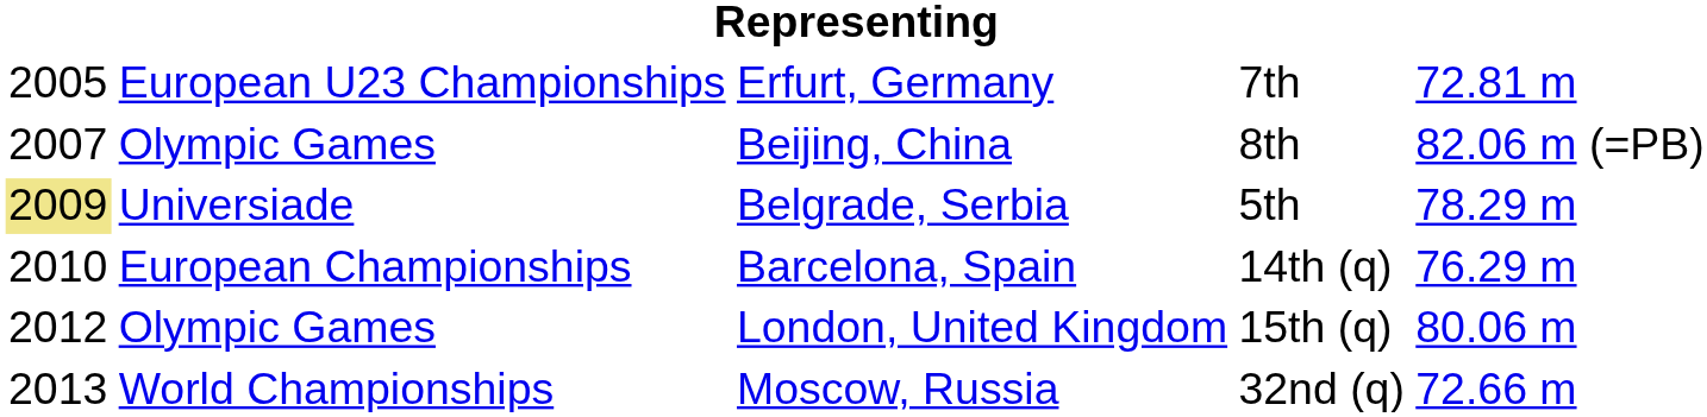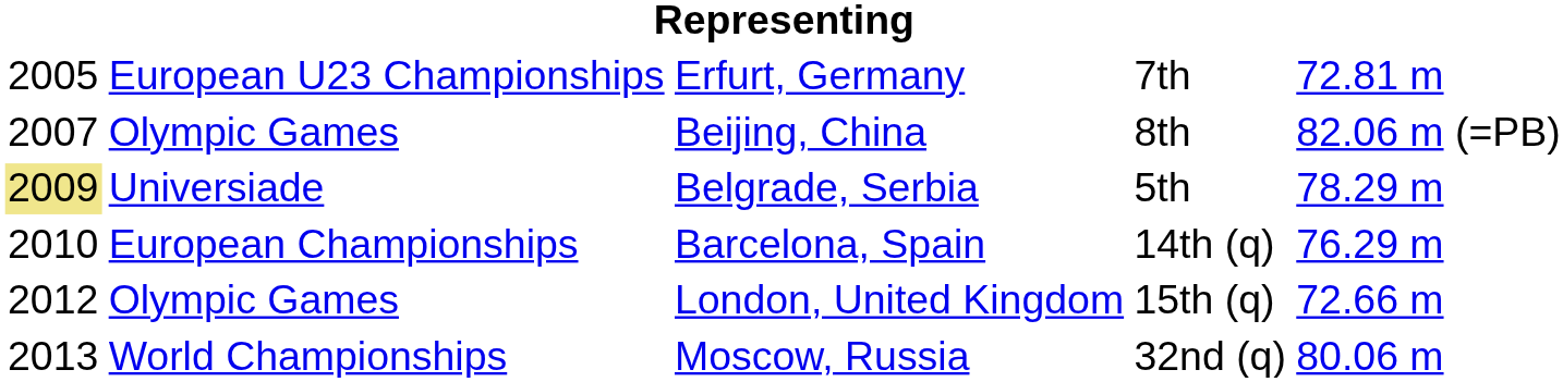 <table>
 <tr>
 <th colspan="5">Representing </th>
 </tr>
 <tr>
 <td>2005</td>
 <td><a href='#'>European U23 Championships</a></td>
 <td><a href='#'>Erfurt, Germany</a></td>
 <td>7th</td>
 <td><a href='#'>72.81 m</a></td>
 </tr>
 <tr>
 <td>2007</td>
 <td><a href='#'>Olympic Games</a></td>
 <td><a href='#'>Beijing, China</a></td>
 <td>8th</td>
 <td><a href='#'>82.06 m</a> (=PB)</td>
 </tr>
 <tr>
 <td style="background: khaki;">2009</td>
 <td><a href='#'>Universiade</a></td>
 <td><a href='#'>Belgrade, Serbia</a></td>
 <td>5th</td>
 <td><a href='#'>78.29 m</a></td>
 </tr>
 <tr>
 <td>2010</td>
 <td><a href='#'>European Championships</a></td>
 <td><a href='#'>Barcelona, Spain</a></td>
 <td>14th (q)</td>
 <td><a href='#'>76.29 m</a></td>
 </tr>
 <tr>
 <td>2012</td>
 <td><a href='#'>Olympic Games</a></td>
 <td><a href='#'>London, United Kingdom</a></td>
 <td>15th (q)</td>
-<td><a href='#'>80.06 m</a></td>
+<td><a href='#'>72.66 m</a></td>
 </tr>
 <tr>
 <td>2013</td>
 <td><a href='#'>World Championships</a></td>
 <td><a href='#'>Moscow, Russia</a></td>
 <td>32nd (q)</td>
-<td><a href='#'>72.66 m</a></td>
+<td><a href='#'>80.06 m</a></td>
 </tr>
 </table>
